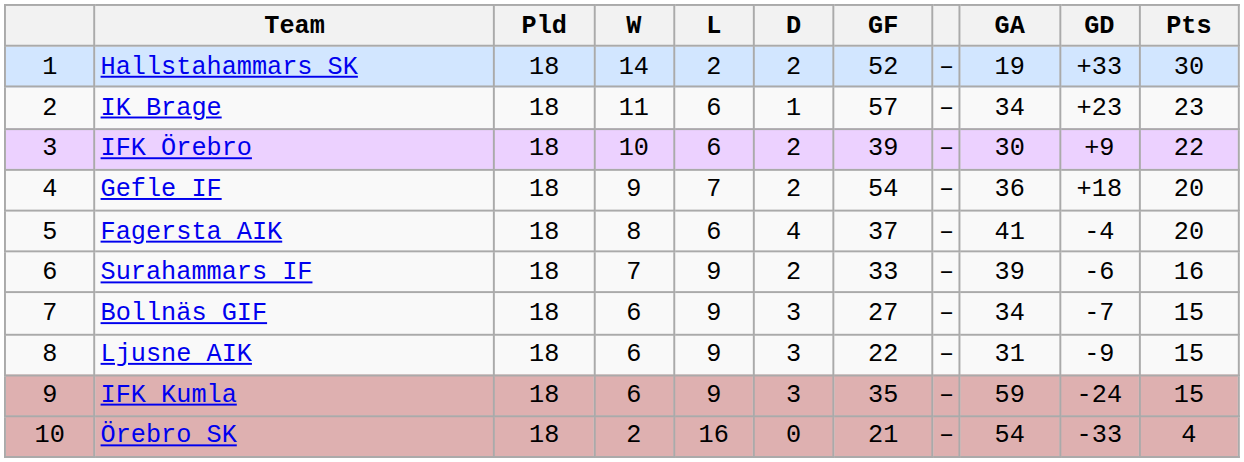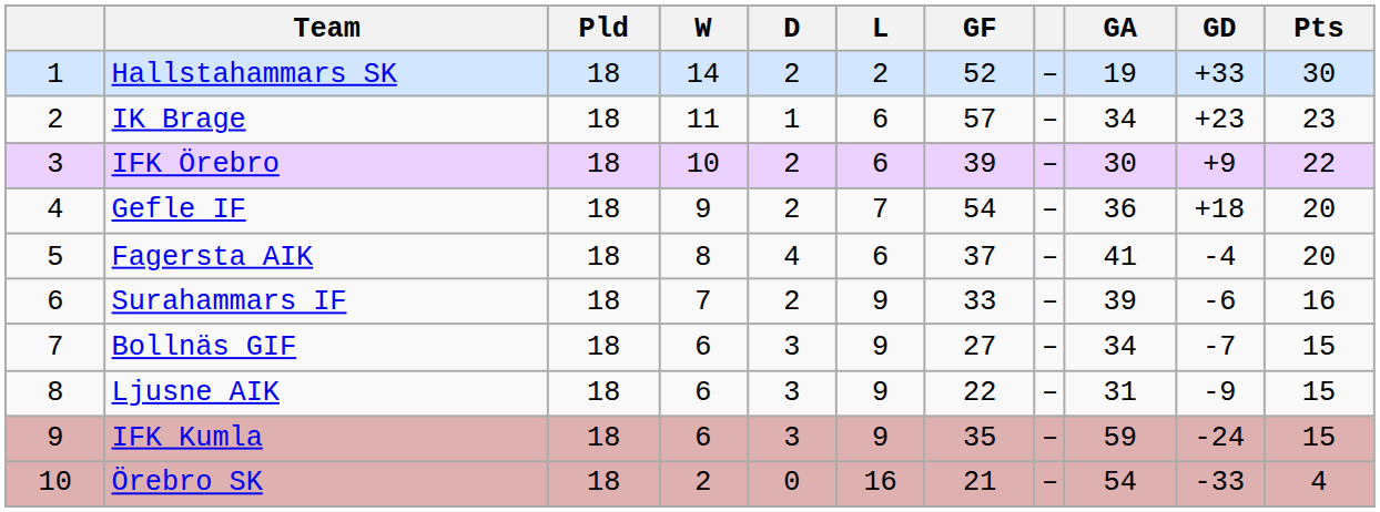 <table class="wikitable" style="text-align: center;">
 <tr>
 <th style="width: 40px;"></th>
 <th style="width: 200px;">Team</th>
 <th style="width: 45px;">Pld</th>
 <th style="width: 35px;">W</th>
+<th style="width: 35px;">D</th>
 <th style="width: 35px;">L</th>
-<th style="width: 35px;">D</th>
 <th style="width: 45px;">GF</th>
 <th></th>
 <th style="width: 45px;">GA</th>
 <th style="width: 35px;">GD</th>
 <th style="width: 45px;">Pts</th>
 </tr>
 <tr style="background: #d2e6ff">
 <td>1</td>
 <td style="text-align: left;"><a href='#'>Hallstahammars SK</a></td>
 <td>18</td>
 <td>14</td>
 <td>2</td>
 <td>2</td>
 <td>52</td>
 <td>–</td>
 <td>19</td>
 <td>+33</td>
 <td>30</td>
 </tr>
 <tr>
 <td>2</td>
 <td style="text-align: left;"><a href='#'>IK Brage</a></td>
 <td>18</td>
 <td>11</td>
+<td>1</td>
 <td>6</td>
-<td>1</td>
 <td>57</td>
 <td>–</td>
 <td>34</td>
 <td>+23</td>
 <td>23</td>
 </tr>
 <tr style="background: #ecd1ff">
 <td>3</td>
 <td style="text-align: left;"><a href='#'>IFK Örebro</a></td>
 <td>18</td>
 <td>10</td>
+<td>2</td>
 <td>6</td>
-<td>2</td>
 <td>39</td>
 <td>–</td>
 <td>30</td>
 <td>+9</td>
 <td>22</td>
 </tr>
 <tr>
 <td>4</td>
 <td style="text-align: left;"><a href='#'>Gefle IF</a></td>
 <td>18</td>
 <td>9</td>
+<td>2</td>
 <td>7</td>
-<td>2</td>
 <td>54</td>
 <td>–</td>
 <td>36</td>
 <td>+18</td>
 <td>20</td>
 </tr>
 <tr>
 <td>5</td>
 <td style="text-align: left;"><a href='#'>Fagersta AIK</a></td>
 <td>18</td>
 <td>8</td>
+<td>4</td>
 <td>6</td>
-<td>4</td>
 <td>37</td>
 <td>–</td>
 <td>41</td>
 <td>-4</td>
 <td>20</td>
 </tr>
 <tr>
 <td>6</td>
 <td style="text-align: left;"><a href='#'>Surahammars IF</a></td>
 <td>18</td>
 <td>7</td>
+<td>2</td>
 <td>9</td>
-<td>2</td>
 <td>33</td>
 <td>–</td>
 <td>39</td>
 <td>-6</td>
 <td>16</td>
 </tr>
 <tr>
 <td>7</td>
 <td style="text-align: left;"><a href='#'>Bollnäs GIF</a></td>
 <td>18</td>
 <td>6</td>
+<td>3</td>
 <td>9</td>
-<td>3</td>
 <td>27</td>
 <td>–</td>
 <td>34</td>
 <td>-7</td>
 <td>15</td>
 </tr>
 <tr>
 <td>8</td>
 <td style="text-align: left;"><a href='#'>Ljusne AIK</a></td>
 <td>18</td>
 <td>6</td>
+<td>3</td>
 <td>9</td>
-<td>3</td>
 <td>22</td>
 <td>–</td>
 <td>31</td>
 <td>-9</td>
 <td>15</td>
 </tr>
 <tr style="background: #deb0b0">
 <td>9</td>
 <td style="text-align: left;"><a href='#'>IFK Kumla</a></td>
 <td>18</td>
 <td>6</td>
+<td>3</td>
 <td>9</td>
-<td>3</td>
 <td>35</td>
 <td>–</td>
 <td>59</td>
 <td>-24</td>
 <td>15</td>
 </tr>
 <tr style="background: #deb0b0">
 <td>10</td>
 <td style="text-align: left;"><a href='#'>Örebro SK</a></td>
 <td>18</td>
 <td>2</td>
+<td>0</td>
 <td>16</td>
-<td>0</td>
 <td>21</td>
 <td>–</td>
 <td>54</td>
 <td>-33</td>
 <td>4</td>
 </tr>
 </table>
